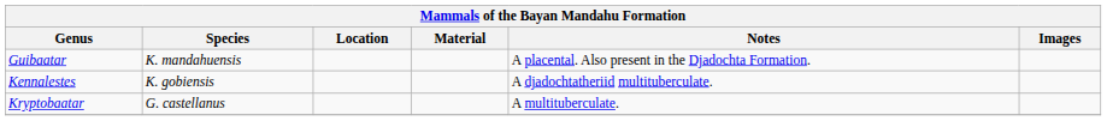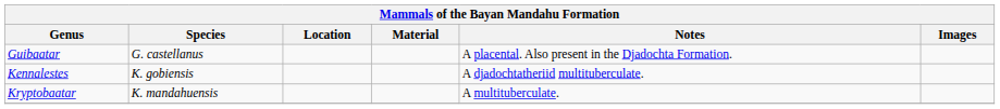 <table class="wikitable" align="center" width="100%">
 <tr>
 <th colspan="7" align="center"><strong><a href='#'>Mammals</a> of the Bayan Mandahu Formation</strong></th>
 </tr>
 <tr>
 <th>Genus</th>
 <th>Species</th>
 <th>Location</th>
 <th>Material</th>
 <th>Notes</th>
 <th>Images</th>
 </tr>
 <tr>
 <td><em><a href='#'>Guibaatar</a></em></td>
-<td><em>K. mandahuensis</em></td>
+<td><em>G. castellanus</em></td>
 <td></td>
 <td></td>
 <td>A <a href='#'>placental</a>. Also present in the <a href='#'>Djadochta Formation</a>.</td>
 <td></td>
 </tr>
 <tr>
 <td><em><a href='#'>Kennalestes</a></em></td>
 <td><em>K. gobiensis</em></td>
 <td></td>
 <td></td>
 <td>A <a href='#'>djadochtatheriid</a> <a href='#'>multituberculate</a>.</td>
 <td></td>
 </tr>
 <tr>
 <td><em><a href='#'>Kryptobaatar</a></em></td>
-<td><em>G. castellanus</em></td>
+<td><em>K. mandahuensis</em></td>
 <td></td>
 <td></td>
 <td>A <a href='#'>multituberculate</a>.</td>
 <td></td>
 </tr>
 <tr>
 </tr>
 </table>
